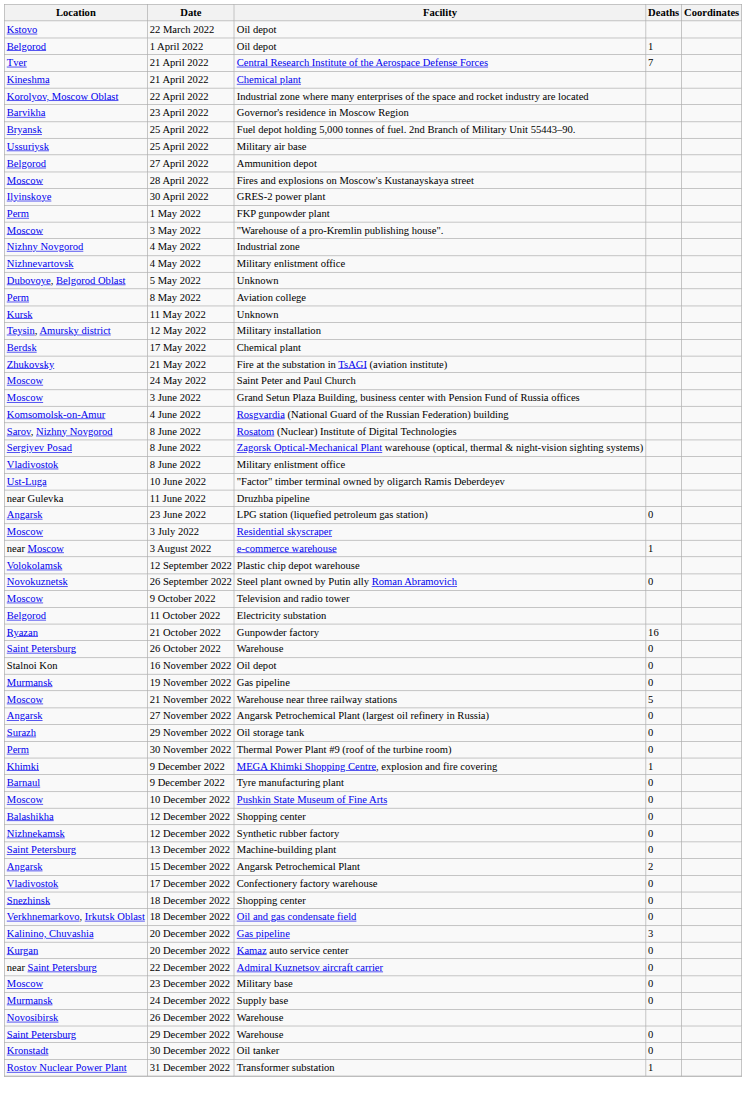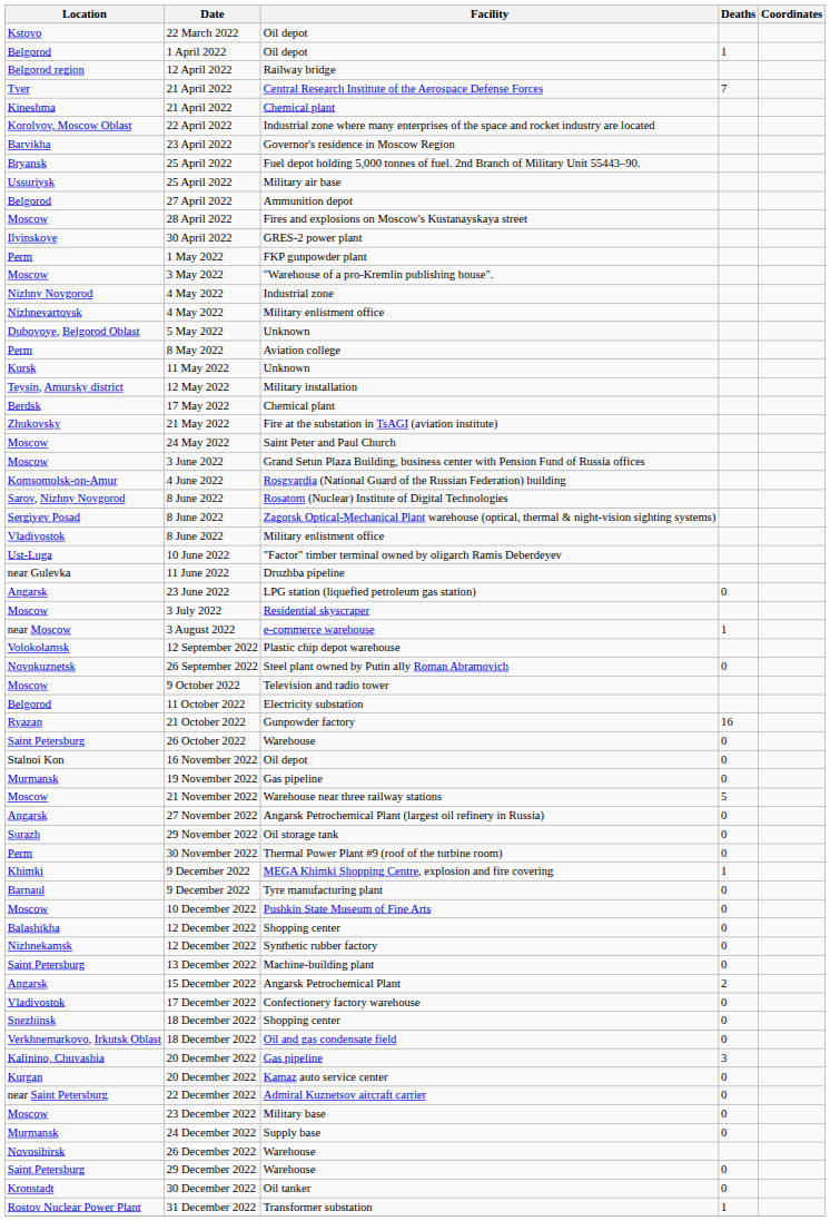 <table class="wikitable sortable">
 <tr>
 <th>Location</th>
 <th>Date</th>
 <th>Facility</th>
 <th>Deaths</th>
 <th>Coordinates</th>
 </tr>
 <tr>
 <td><a href='#'>Kstovo</a></td>
 <td>22 March 2022</td>
 <td>Oil depot</td>
 <td></td>
 <td></td>
 </tr>
 <tr>
 <td><a href='#'>Belgorod</a></td>
 <td>1 April 2022</td>
 <td>Oil depot</td>
 <td>1</td>
+<td></td>
+</tr>
+<tr>
+<td><a href='#'>Belgorod region</a></td>
+<td>12 April 2022</td>
+<td>Railway bridge</td>
+<td></td>
 <td></td>
 </tr>
 <tr>
 <td><a href='#'>Tver</a></td>
 <td>21 April 2022</td>
 <td><a href='#'>Central Research Institute of the Aerospace Defense Forces</a></td>
 <td>7</td>
 <td></td>
 </tr>
 <tr>
 <td><a href='#'>Kineshma</a></td>
 <td>21 April 2022</td>
 <td><a href='#'>Chemical plant</a></td>
 <td></td>
 <td></td>
 </tr>
 <tr>
 <td><a href='#'>Korolyov, Moscow Oblast</a></td>
 <td>22 April 2022</td>
 <td>Industrial zone where many enterprises of the space and rocket industry are located</td>
 <td></td>
 <td></td>
 </tr>
 <tr>
 <td><a href='#'>Barvikha</a></td>
 <td>23 April 2022</td>
 <td>Governor's residence in Moscow Region</td>
 <td></td>
 <td></td>
 </tr>
 <tr>
 <td><a href='#'>Bryansk</a></td>
 <td>25 April 2022</td>
 <td>Fuel depot holding 5,000 tonnes of fuel. 2nd Branch of Military Unit 55443–90.</td>
 <td></td>
 <td></td>
 </tr>
 <tr>
 <td><a href='#'>Ussuriysk</a></td>
 <td>25 April 2022</td>
 <td>Military air base</td>
 <td></td>
 <td></td>
 </tr>
 <tr>
 <td><a href='#'>Belgorod</a></td>
 <td>27 April 2022</td>
 <td>Ammunition depot</td>
 <td></td>
 <td></td>
 </tr>
 <tr>
 <td><a href='#'>Moscow</a></td>
 <td>28 April 2022</td>
 <td>Fires and explosions on Moscow's Kustanayskaya street</td>
 <td></td>
 <td></td>
 </tr>
 <tr>
 <td><a href='#'>Ilyinskoye</a></td>
 <td>30 April 2022</td>
 <td>GRES-2 power plant</td>
 <td></td>
 <td></td>
 </tr>
 <tr>
 <td><a href='#'>Perm</a></td>
 <td>1 May 2022</td>
 <td>FKP gunpowder plant</td>
 <td></td>
 <td></td>
 </tr>
 <tr>
 <td><a href='#'>Moscow</a></td>
 <td>3 May 2022</td>
 <td>"Warehouse of a pro-Kremlin publishing house".</td>
 <td></td>
 <td></td>
 </tr>
 <tr>
 <td><a href='#'>Nizhny Novgorod</a></td>
 <td>4 May 2022</td>
 <td>Industrial zone</td>
 <td></td>
 <td></td>
 </tr>
 <tr>
 <td><a href='#'>Nizhnevartovsk</a></td>
 <td>4 May 2022</td>
 <td>Military enlistment office</td>
 <td></td>
 <td></td>
 </tr>
 <tr>
 <td><a href='#'>Dubovoye</a>, <a href='#'>Belgorod Oblast</a></td>
 <td>5 May 2022</td>
 <td>Unknown</td>
 <td></td>
 <td></td>
 </tr>
 <tr>
 <td><a href='#'>Perm</a></td>
 <td>8 May 2022</td>
 <td>Aviation college</td>
 <td></td>
 <td></td>
 </tr>
 <tr>
 <td><a href='#'>Kursk</a></td>
 <td>11 May 2022</td>
 <td>Unknown</td>
 <td></td>
 <td></td>
 </tr>
 <tr>
 <td><a href='#'>Teysin</a>, <a href='#'>Amursky district</a></td>
 <td>12 May 2022</td>
 <td>Military installation</td>
 <td></td>
 <td></td>
 </tr>
 <tr>
 <td><a href='#'>Berdsk</a></td>
 <td>17 May 2022</td>
 <td>Chemical plant</td>
 <td></td>
 <td></td>
 </tr>
 <tr>
 <td><a href='#'>Zhukovsky</a></td>
 <td>21 May 2022</td>
 <td>Fire at the substation in <a href='#'>TsAGI</a> (aviation institute)</td>
 <td></td>
 <td></td>
 </tr>
 <tr>
 <td><a href='#'>Moscow</a></td>
 <td>24 May 2022</td>
 <td>Saint Peter and Paul Church</td>
 <td></td>
 <td></td>
 </tr>
 <tr>
 <td><a href='#'>Moscow</a></td>
 <td>3 June 2022</td>
 <td>Grand Setun Plaza Building, business center with Pension Fund of Russia offices</td>
 <td></td>
 <td></td>
 </tr>
 <tr>
 <td><a href='#'>Komsomolsk-on-Amur</a></td>
 <td>4 June 2022</td>
 <td><a href='#'>Rosgvardia</a> (National Guard of the Russian Federation) building</td>
 <td></td>
 <td></td>
 </tr>
 <tr>
 <td><a href='#'>Sarov</a>, <a href='#'>Nizhny Novgorod</a></td>
 <td>8 June 2022</td>
 <td><a href='#'>Rosatom</a> (Nuclear) Institute of Digital Technologies</td>
 <td></td>
 <td></td>
 </tr>
 <tr>
 <td><a href='#'>Sergiyev Posad</a></td>
 <td>8 June 2022</td>
 <td><a href='#'>Zagorsk Optical-Mechanical Plant</a> warehouse (optical, thermal & night-vision sighting systems)</td>
 <td></td>
 <td></td>
 </tr>
 <tr>
 <td><a href='#'>Vladivostok</a></td>
 <td>8 June 2022</td>
 <td>Military enlistment office</td>
 <td></td>
 <td></td>
 </tr>
 <tr>
 <td><a href='#'>Ust-Luga</a></td>
 <td>10 June 2022</td>
 <td>"Factor" timber terminal owned by oligarch Ramis Deberdeyev</td>
 <td></td>
 <td></td>
 </tr>
 <tr>
 <td data-sort-value="Gulevka">near Gulevka</td>
 <td>11 June 2022</td>
 <td>Druzhba pipeline</td>
 <td></td>
 <td></td>
 </tr>
 <tr>
 <td><a href='#'>Angarsk</a></td>
 <td>23 June 2022</td>
 <td>LPG station (liquefied petroleum gas station)</td>
 <td>0</td>
 <td></td>
 </tr>
 <tr>
 <td><a href='#'>Moscow</a></td>
 <td>3 July 2022</td>
 <td><a href='#'>Residential skyscraper</a></td>
 <td></td>
 <td></td>
 </tr>
 <tr>
 <td data-sort-value="Moscow">near <a href='#'>Moscow</a></td>
 <td>3 August 2022</td>
 <td><a href='#'>e-commerce warehouse</a></td>
 <td>1</td>
 <td></td>
 </tr>
 <tr>
 <td><a href='#'>Volokolamsk</a></td>
 <td>12 September 2022</td>
 <td>Plastic chip depot warehouse</td>
 <td></td>
 <td></td>
 </tr>
 <tr>
 <td><a href='#'>Novokuznetsk</a></td>
 <td>26 September 2022</td>
 <td>Steel plant owned by Putin ally <a href='#'>Roman Abramovich</a></td>
 <td>0</td>
 <td></td>
 </tr>
 <tr>
 <td><a href='#'>Moscow</a></td>
 <td>9 October 2022</td>
 <td>Television and radio tower</td>
 <td></td>
 <td></td>
 </tr>
 <tr>
 <td><a href='#'>Belgorod</a></td>
 <td>11 October 2022</td>
 <td>Electricity substation</td>
 <td></td>
 <td></td>
 </tr>
 <tr>
 <td><a href='#'>Ryazan</a></td>
 <td>21 October 2022</td>
 <td>Gunpowder factory</td>
 <td>16</td>
 <td></td>
 </tr>
 <tr>
 <td><a href='#'>Saint Petersburg</a></td>
 <td>26 October 2022</td>
 <td>Warehouse</td>
 <td>0</td>
 <td></td>
 </tr>
 <tr>
 <td>Stalnoi Kon</td>
 <td>16 November 2022</td>
 <td>Oil depot</td>
 <td>0</td>
 <td></td>
 </tr>
 <tr>
 <td><a href='#'>Murmansk</a></td>
 <td>19 November 2022</td>
 <td>Gas pipeline</td>
 <td>0</td>
 <td></td>
 </tr>
 <tr>
 <td><a href='#'>Moscow</a></td>
 <td>21 November 2022</td>
 <td>Warehouse near three railway stations</td>
 <td>5</td>
 <td></td>
 </tr>
 <tr>
 <td><a href='#'>Angarsk</a></td>
 <td>27 November 2022</td>
 <td>Angarsk Petrochemical Plant (largest oil refinery in Russia)</td>
 <td>0</td>
 <td></td>
 </tr>
 <tr>
 <td><a href='#'>Surazh</a></td>
 <td>29 November 2022</td>
 <td>Oil storage tank</td>
 <td>0</td>
 <td></td>
 </tr>
 <tr>
 <td><a href='#'>Perm</a></td>
 <td>30 November 2022</td>
 <td>Thermal Power Plant #9 (roof of the turbine room)</td>
 <td>0</td>
 <td></td>
 </tr>
 <tr>
 <td><a href='#'>Khimki</a></td>
 <td>9 December 2022</td>
 <td><a href='#'>MEGA Khimki Shopping Centre</a>, explosion and fire covering </td>
 <td>1</td>
 <td></td>
 </tr>
 <tr>
 <td><a href='#'>Barnaul</a></td>
 <td>9 December 2022</td>
 <td>Tyre manufacturing plant</td>
 <td>0</td>
 <td></td>
 </tr>
 <tr>
 <td><a href='#'>Moscow</a></td>
 <td>10 December 2022</td>
 <td><a href='#'>Pushkin State Museum of Fine Arts</a></td>
 <td>0</td>
 <td></td>
 </tr>
 <tr>
 <td><a href='#'>Balashikha</a></td>
 <td>12 December 2022</td>
 <td>Shopping center</td>
 <td>0</td>
 <td></td>
 </tr>
 <tr>
 <td><a href='#'>Nizhnekamsk</a></td>
 <td>12 December 2022</td>
 <td>Synthetic rubber factory</td>
 <td>0</td>
 <td></td>
 </tr>
 <tr>
 <td><a href='#'>Saint Petersburg</a></td>
 <td>13 December 2022</td>
 <td>Machine-building plant</td>
 <td>0</td>
 <td></td>
 </tr>
 <tr>
 <td><a href='#'>Angarsk</a></td>
 <td>15 December 2022</td>
 <td>Angarsk Petrochemical Plant</td>
 <td>2</td>
 <td></td>
 </tr>
 <tr>
 <td><a href='#'>Vladivostok</a></td>
 <td>17 December 2022</td>
 <td>Confectionery factory warehouse</td>
 <td>0</td>
 <td></td>
 </tr>
 <tr>
 <td><a href='#'>Snezhinsk</a></td>
 <td>18 December 2022</td>
 <td>Shopping center</td>
 <td>0</td>
 <td></td>
 </tr>
 <tr>
 <td><a href='#'>Verkhnemarkovo</a>, <a href='#'>Irkutsk Oblast</a></td>
 <td>18 December 2022</td>
 <td><a href='#'>Oil and gas condensate field</a></td>
 <td>0</td>
 <td></td>
 </tr>
 <tr>
 <td><a href='#'>Kalinino, Chuvashia</a></td>
 <td>20 December 2022</td>
 <td><a href='#'>Gas pipeline</a></td>
 <td>3</td>
 <td></td>
 </tr>
 <tr>
 <td><a href='#'>Kurgan</a></td>
 <td>20 December 2022</td>
 <td><a href='#'>Kamaz</a> auto service center</td>
 <td>0</td>
 <td></td>
 </tr>
 <tr>
 <td data-sort-value="Saint Petersburg">near <a href='#'>Saint Petersburg</a></td>
 <td>22 December 2022</td>
 <td><a href='#'>Admiral Kuznetsov aircraft carrier</a></td>
 <td>0</td>
 <td></td>
 </tr>
 <tr>
 <td><a href='#'>Moscow</a></td>
 <td>23 December 2022</td>
 <td>Military base</td>
 <td>0</td>
 <td></td>
 </tr>
 <tr>
 <td><a href='#'>Murmansk</a></td>
 <td>24 December 2022</td>
 <td>Supply base</td>
 <td>0</td>
 <td></td>
 </tr>
 <tr>
 <td><a href='#'>Novosibirsk</a></td>
 <td>26 December 2022</td>
 <td>Warehouse</td>
 <td></td>
 <td></td>
 </tr>
 <tr>
 <td><a href='#'>Saint Petersburg</a></td>
 <td>29 December 2022</td>
 <td>Warehouse</td>
 <td>0</td>
 <td></td>
 </tr>
 <tr>
 <td><a href='#'>Kronstadt</a></td>
 <td>30 December 2022</td>
 <td>Oil tanker</td>
 <td>0</td>
 <td></td>
 </tr>
 <tr>
 <td><a href='#'>Rostov Nuclear Power Plant</a></td>
 <td>31 December 2022</td>
 <td>Transformer substation</td>
 <td>1</td>
 <td></td>
 </tr>
 <tr>
 </tr>
 </table>
